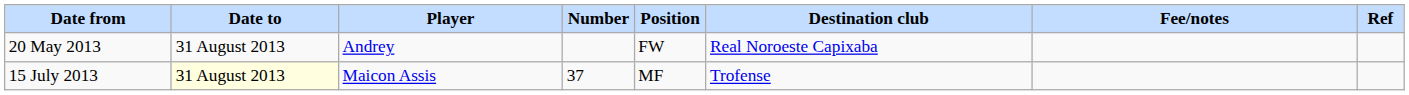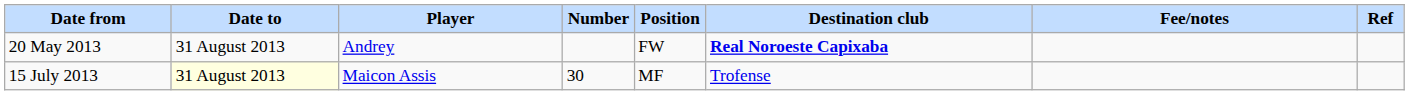 <table class="wikitable" style="text-align:left; font-size:85%;">
 <tr>
 <th style="background:#c2ddff; width:125px;">Date from</th>
 <th style="background:#c2ddff; width:125px;">Date to</th>
 <th style="background:#c2ddff; width:170px;">Player</th>
 <th style="background:#c2ddff; width:50px;">Number</th>
 <th style="background:#c2ddff; width:50px;">Position</th>
 <th style="background:#c2ddff; width:250px;">Destination club</th>
 <th style="background:#c2ddff; width:250px;">Fee/notes</th>
 <th style="background:#c2ddff; width:30px;">Ref</th>
 </tr>
 <tr>
 <td>20 May 2013</td>
 <td>31 August 2013</td>
 <td> <a href='#'>Andrey</a></td>
 <td></td>
 <td>FW</td>
-<td> <a href='#'>Real Noroeste Capixaba</a></td>
+<td><strong> <a href='#'>Real Noroeste Capixaba</a></strong></td>
 <td></td>
 <td></td>
 </tr>
 <tr>
 <td>15 July 2013</td>
 <td style="background: lightyellow;">31 August 2013</td>
 <td> <a href='#'>Maicon Assis</a></td>
-<td>37</td>
+<td>30</td>
 <td>MF</td>
 <td> <a href='#'>Trofense</a></td>
 <td></td>
 <td></td>
 </tr>
 </table>
